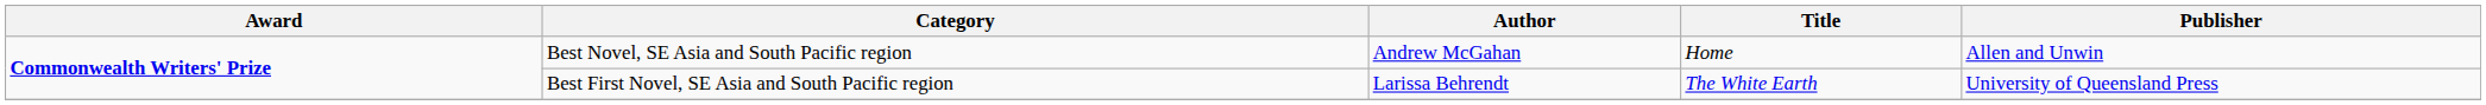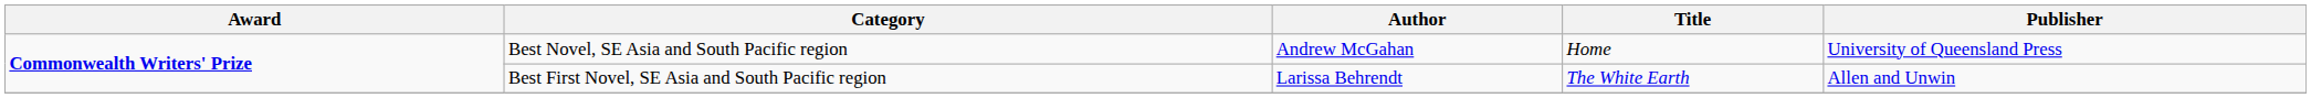 <table class="wikitable" width=100%>
 <tr>
 <th>Award</th>
 <th>Category</th>
 <th>Author</th>
 <th>Title</th>
 <th>Publisher</th>
 </tr>
 <tr>
 <td rowspan=2><strong><a href='#'>Commonwealth Writers' Prize</a></strong></td>
 <td>Best Novel, SE Asia and South Pacific region</td>
 <td><a href='#'>Andrew McGahan</a></td>
 <td><em>Home</em></td>
-<td><a href='#'>Allen and Unwin</a></td>
+<td><a href='#'>University of Queensland Press</a></td>
 </tr>
 <tr>
 <td>Best First Novel, SE Asia and South Pacific region</td>
 <td><a href='#'>Larissa Behrendt</a></td>
 <td><em><a href='#'>The White Earth</a></em></td>
-<td><a href='#'>University of Queensland Press</a></td>
+<td><a href='#'>Allen and Unwin</a></td>
 </tr>
 <tr>
 </tr>
 </table>
